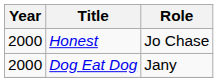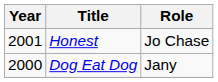 <table class="wikitable">
 <tr>
 <th>Year</th>
 <th>Title</th>
 <th>Role</th>
 </tr>
 <tr>
-<td>2000</td>
+<td>2001</td>
 <td><em><a href='#'>Honest</a></em></td>
 <td>Jo Chase</td>
 </tr>
 <tr>
 <td>2000</td>
 <td><em><a href='#'>Dog Eat Dog</a></em></td>
 <td>Jany</td>
 </tr>
 <tr>
 </tr>
 </table>
